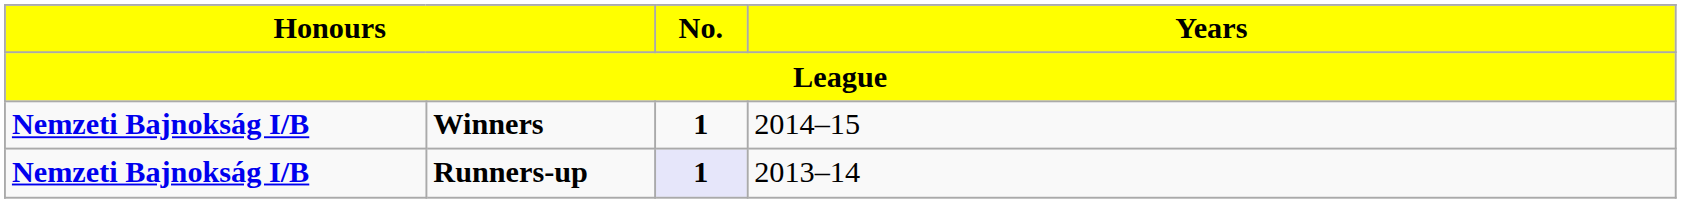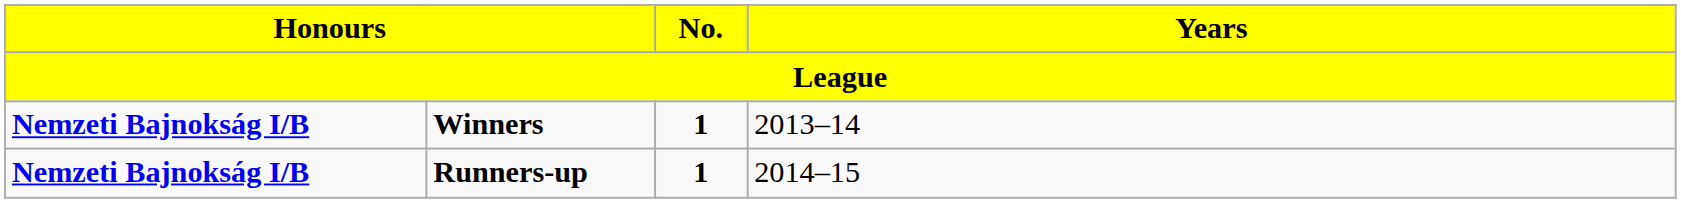 <table class="wikitable" width=70%>
 <tr>
 <th width=35% colspan=2 style="background:yellow;"><span>Honours</span></th>
 <th width=5% style="background:yellow;"><span>No.</span></th>
 <th width=50% style="background:yellow;"><span>Years</span></th>
 </tr>
 <tr>
 <th colspan="6" style="background:yellow;"><strong>League</strong></th>
 </tr>
 <tr>
 <td><strong><a href='#'>Nemzeti Bajnokság I/B</a></strong></td>
 <td><strong>Winners</strong></td>
 <td align=center><strong>1</strong></td>
-<td>2014–15</td>
+<td>2013–14</td>
 </tr>
 <tr>
 <td><strong><a href='#'>Nemzeti Bajnokság I/B</a></strong></td>
 <td><strong>Runners-up</strong></td>
-<td align=center style="background: lavender;"><strong>1</strong></td>
-<td>2013–14</td>
+<td align=center><strong>1</strong></td>
+<td>2014–15</td>
 </tr>
 </table>
